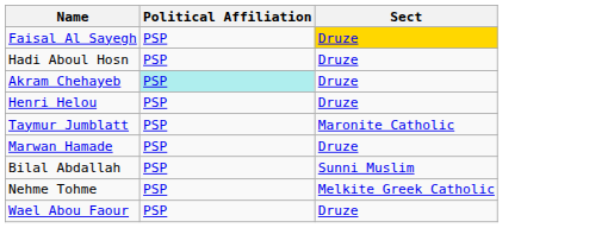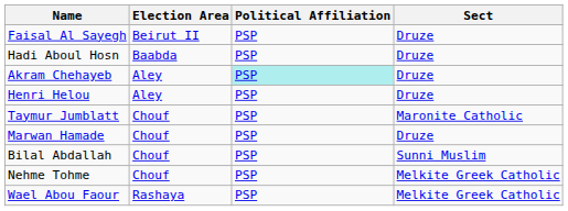 <table class="wikitable sortable">
 <tr>
 <th>Name</th>
+<th>Election Area</th>
 <th>Political Affiliation</th>
 <th>Sect</th>
 </tr>
 <tr>
 <td><a href='#'>Faisal Al Sayegh</a></td>
+<td><a href='#'>Beirut II</a></td>
 <td> <a href='#'>PSP</a></td>
-<td style="background: gold;"><a href='#'>Druze</a></td>
+<td><a href='#'>Druze</a></td>
 </tr>
 <tr>
 <td>Hadi Aboul Hosn</td>
+<td><a href='#'>Baabda</a></td>
 <td> <a href='#'>PSP</a></td>
 <td><a href='#'>Druze</a></td>
 </tr>
 <tr>
 <td><a href='#'>Akram Chehayeb</a></td>
+<td><a href='#'>Aley</a></td>
 <td style="background: paleturquoise;"> <a href='#'>PSP</a></td>
 <td><a href='#'>Druze</a></td>
 </tr>
 <tr>
 <td><a href='#'>Henri Helou</a></td>
+<td><a href='#'>Aley</a></td>
 <td> <a href='#'>PSP</a></td>
 <td><a href='#'>Druze</a></td>
 </tr>
 <tr>
 <td><a href='#'>Taymur Jumblatt</a></td>
+<td><a href='#'>Chouf</a></td>
 <td> <a href='#'>PSP</a></td>
 <td><a href='#'>Maronite Catholic</a></td>
 </tr>
 <tr>
 <td><a href='#'>Marwan Hamade</a></td>
+<td><a href='#'>Chouf</a></td>
 <td> <a href='#'>PSP</a></td>
 <td><a href='#'>Druze</a></td>
 </tr>
 <tr>
 <td>Bilal Abdallah</td>
+<td><a href='#'>Chouf</a></td>
 <td> <a href='#'>PSP</a></td>
 <td><a href='#'>Sunni Muslim</a></td>
 </tr>
 <tr>
 <td>Nehme Tohme</td>
+<td><a href='#'>Chouf</a></td>
 <td> <a href='#'>PSP</a></td>
 <td><a href='#'>Melkite Greek Catholic</a></td>
 </tr>
 <tr>
 <td><a href='#'>Wael Abou Faour</a></td>
+<td><a href='#'>Rashaya</a></td>
 <td> <a href='#'>PSP</a></td>
-<td><a href='#'>Druze</a></td>
+<td><a href='#'>Melkite Greek Catholic</a></td>
 </tr>
 </table>
